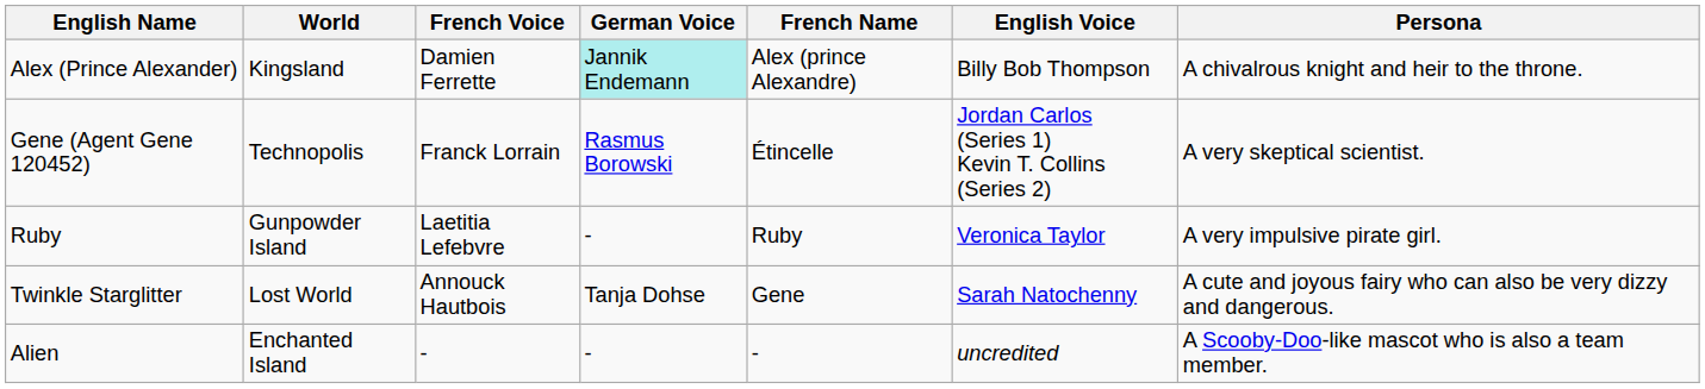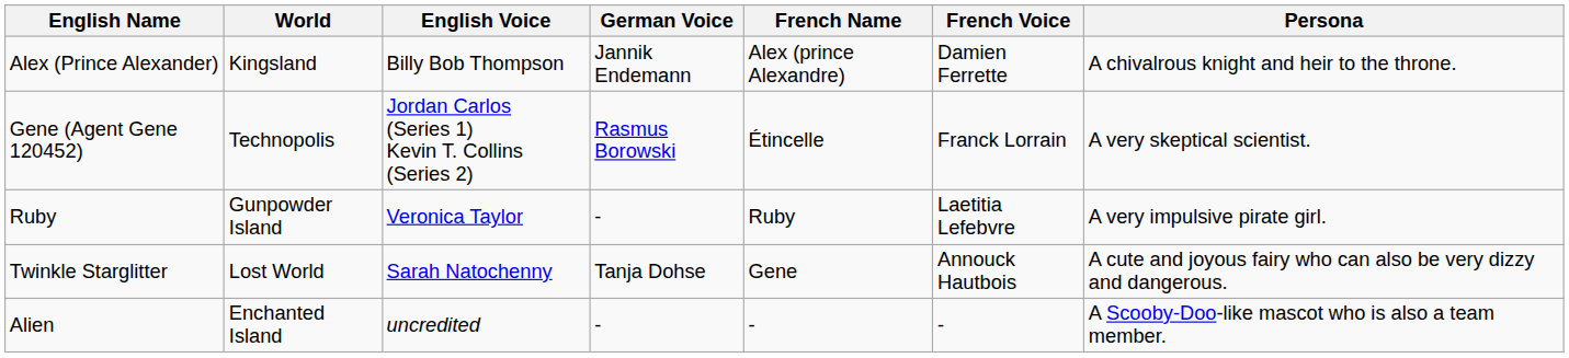 <table class="wikitable">
 <tr>
 <th>English Name</th>
 <th>World</th>
-<th>French Voice</th>
+<th>English Voice</th>
 <th>German Voice</th>
 <th>French Name</th>
-<th>English Voice</th>
+<th>French Voice</th>
 <th>Persona</th>
 </tr>
 <tr Gareth,>
 <td>Alex (Prince Alexander)</td>
 <td>Kingsland</td>
+<td>Billy Bob Thompson</td>
+<td>Jannik Endemann</td>
+<td>Alex (prince Alexandre)</td>
 <td>Damien Ferrette</td>
-<td style="background: paleturquoise;">Jannik Endemann</td>
-<td>Alex (prince Alexandre)</td>
-<td>Billy Bob Thompson</td>
 <td>A chivalrous knight and heir to the throne.</td>
 </tr>
 <tr>
 <td>Gene (Agent Gene 120452)</td>
 <td>Technopolis</td>
-<td>Franck Lorrain</td>
+<td><a href='#'>Jordan Carlos</a> (Series 1)<br> Kevin T. Collins (Series 2)</td>
 <td><a href='#'>Rasmus Borowski</a></td>
 <td>Étincelle</td>
-<td><a href='#'>Jordan Carlos</a> (Series 1)<br> Kevin T. Collins (Series 2)</td>
+<td>Franck Lorrain</td>
 <td>A very skeptical scientist.</td>
 </tr>
 <tr>
 <td>Ruby</td>
 <td>Gunpowder Island</td>
-<td>Laetitia Lefebvre</td>
+<td><a href='#'>Veronica Taylor</a></td>
 <td>-</td>
 <td>Ruby</td>
-<td><a href='#'>Veronica Taylor</a></td>
+<td>Laetitia Lefebvre</td>
 <td>A very impulsive pirate girl.</td>
 </tr>
 <tr>
 <td>Twinkle Starglitter</td>
 <td>Lost World</td>
-<td>Annouck Hautbois</td>
+<td><a href='#'>Sarah Natochenny</a></td>
 <td>Tanja Dohse</td>
 <td>Gene</td>
-<td><a href='#'>Sarah Natochenny</a></td>
+<td>Annouck Hautbois</td>
 <td>A cute and joyous fairy who can also be very dizzy and dangerous.</td>
 </tr>
 <tr>
 <td>Alien</td>
 <td>Enchanted Island</td>
+<td><em>uncredited</em></td>
 <td>-</td>
 <td>-</td>
 <td>-</td>
-<td><em>uncredited</em></td>
 <td>A <a href='#'>Scooby-Doo</a>-like mascot who is also a team member.</td>
 </tr>
 </table>
